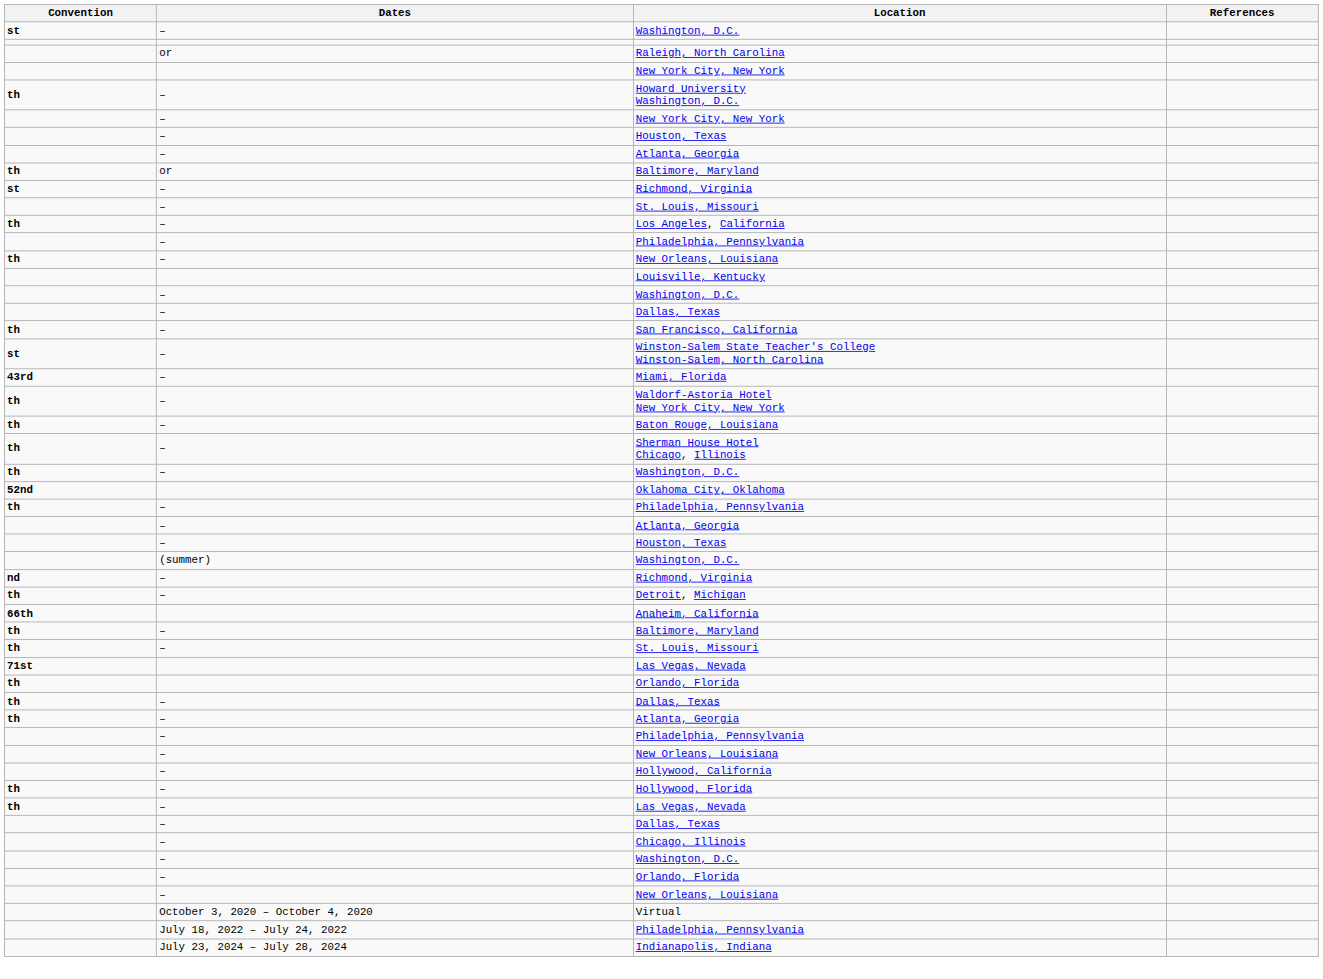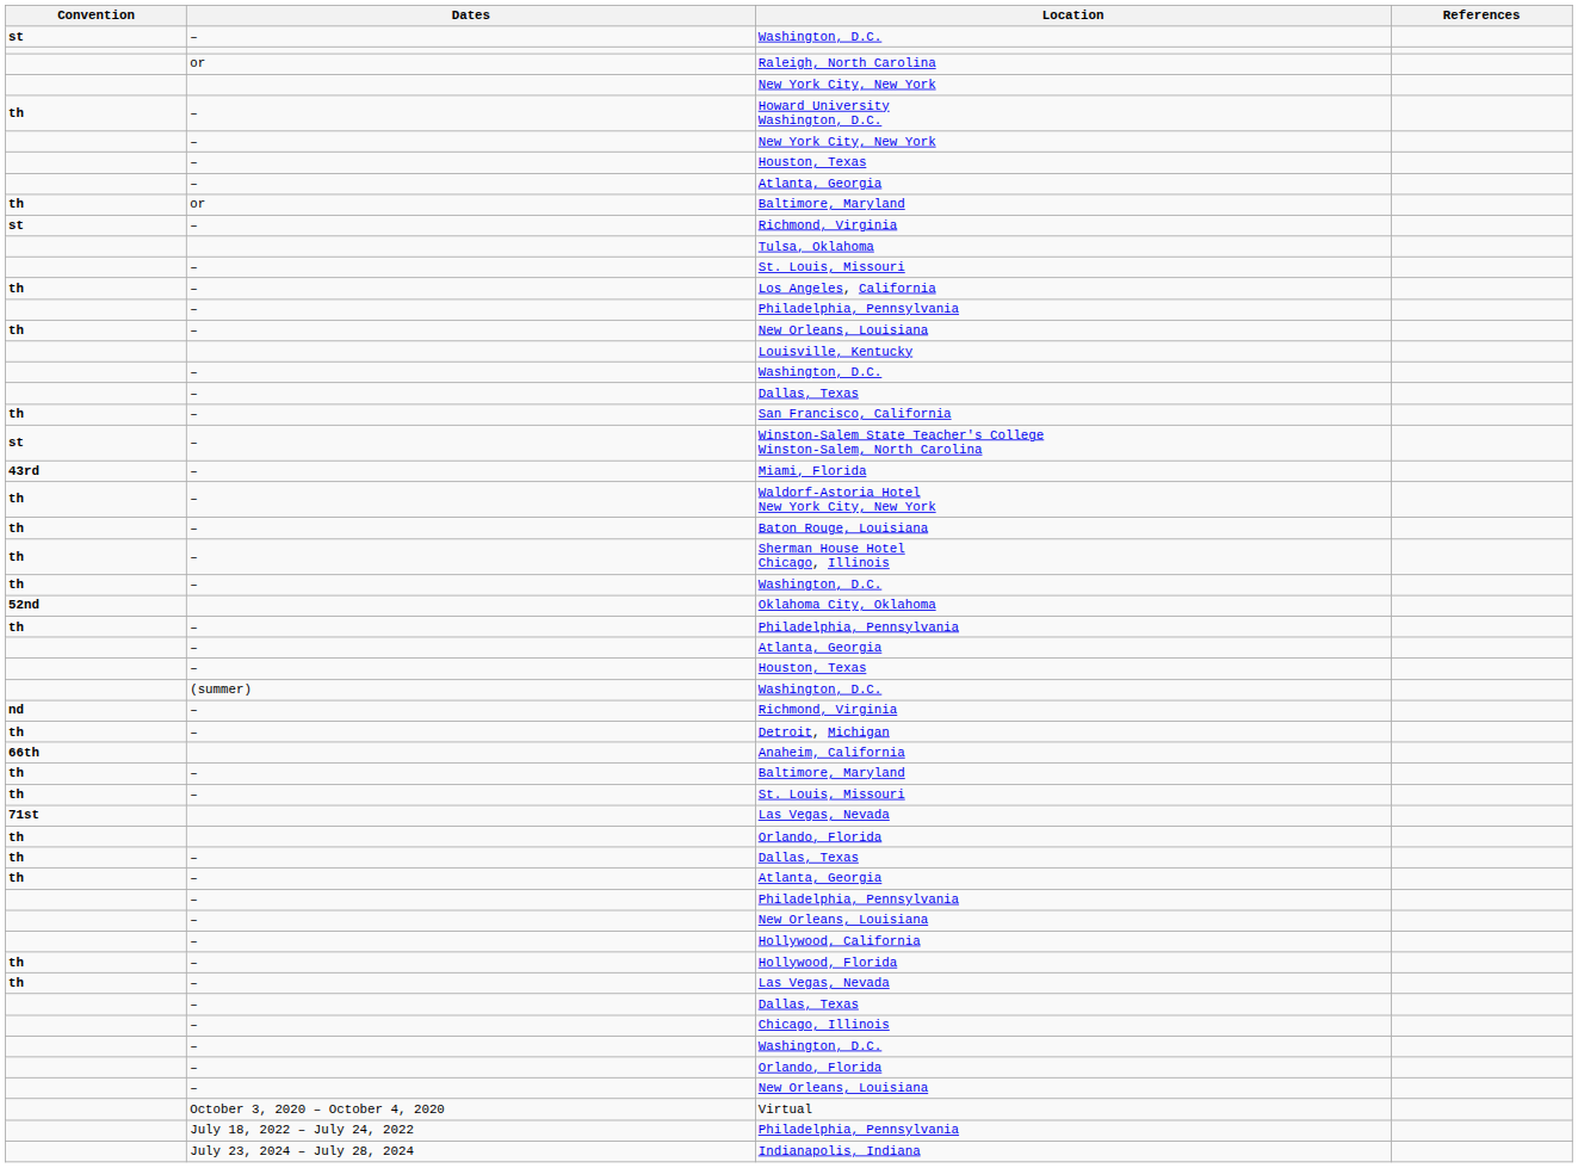 <table class="wikitable sortable" style="width:100%;">
 <tr>
 <th>Convention</th>
 <th>Dates</th>
 <th>Location</th>
 <th>References</th>
 </tr>
 <tr>
 <td><strong>st</strong></td>
 <td> – </td>
 <td><a href='#'>Washington, D.C.</a></td>
 <td></td>
 </tr>
 <tr>
 <td></td>
 <td></td>
 <td></td>
 <td></td>
 </tr>
 <tr>
 <td></td>
 <td> or </td>
 <td><a href='#'>Raleigh, North Carolina</a></td>
 <td></td>
 </tr>
 <tr>
 <td></td>
 <td></td>
 <td><a href='#'>New York City, New York</a></td>
 <td></td>
 </tr>
 <tr>
 <td><strong>th</strong></td>
 <td> – </td>
 <td><a href='#'>Howard University</a><br><a href='#'>Washington, D.C.</a></td>
 <td></td>
 </tr>
 <tr>
 <td></td>
 <td> – </td>
 <td><a href='#'>New York City, New York</a></td>
 <td></td>
 </tr>
 <tr>
 <td></td>
 <td> – </td>
 <td><a href='#'>Houston, Texas</a></td>
 <td></td>
 </tr>
 <tr>
 <td></td>
 <td> – </td>
 <td><a href='#'>Atlanta, Georgia</a></td>
 <td></td>
 </tr>
 <tr>
 <td><strong>th</strong></td>
 <td> or </td>
 <td><a href='#'>Baltimore, Maryland</a></td>
 <td></td>
 </tr>
 <tr>
 <td><strong>st</strong></td>
 <td> – </td>
 <td><a href='#'>Richmond, Virginia</a></td>
+<td></td>
+</tr>
+<tr>
+<td></td>
+<td></td>
+<td><a href='#'>Tulsa, Oklahoma</a></td>
 <td></td>
 </tr>
 <tr>
 <td></td>
 <td> – </td>
 <td><a href='#'>St. Louis, Missouri</a></td>
 <td></td>
 </tr>
 <tr>
 <td><strong>th</strong></td>
 <td> – </td>
 <td><a href='#'>Los Angeles</a>, <a href='#'>California</a></td>
 <td></td>
 </tr>
 <tr>
 <td></td>
 <td> – </td>
 <td><a href='#'>Philadelphia, Pennsylvania</a></td>
 <td></td>
 </tr>
 <tr>
 <td><strong>th</strong></td>
 <td> – </td>
 <td><a href='#'>New Orleans, Louisiana</a></td>
 <td></td>
 </tr>
 <tr>
 <td></td>
 <td></td>
 <td><a href='#'>Louisville, Kentucky</a></td>
 <td></td>
 </tr>
 <tr>
 <td></td>
 <td> – </td>
 <td><a href='#'>Washington, D.C.</a></td>
 <td></td>
 </tr>
 <tr>
 <td></td>
 <td> – </td>
 <td><a href='#'>Dallas, Texas</a></td>
 <td></td>
 </tr>
 <tr>
 <td><strong>th</strong></td>
 <td> – </td>
 <td><a href='#'>San Francisco, California</a></td>
 <td></td>
 </tr>
 <tr>
 <td><strong>st</strong></td>
 <td> – </td>
 <td><a href='#'>Winston-Salem State Teacher's College</a><br><a href='#'>Winston-Salem, North Carolina</a></td>
 <td></td>
 </tr>
 <tr>
 <td><strong>43rd</strong></td>
 <td> – </td>
 <td><a href='#'>Miami, Florida</a></td>
 <td></td>
 </tr>
 <tr>
 <td><strong>th</strong></td>
 <td> – </td>
 <td><a href='#'>Waldorf-Astoria Hotel</a><br><a href='#'>New York City, New York</a></td>
 <td></td>
 </tr>
 <tr>
 <td><strong>th</strong></td>
 <td> – </td>
 <td><a href='#'>Baton Rouge, Louisiana</a></td>
 <td></td>
 </tr>
 <tr>
 <td><strong>th</strong></td>
 <td> – </td>
 <td><a href='#'>Sherman House Hotel</a><br><a href='#'>Chicago</a>, <a href='#'>Illinois</a></td>
 <td></td>
 </tr>
 <tr>
 <td><strong>th</strong></td>
 <td> – </td>
 <td><a href='#'>Washington, D.C.</a></td>
 <td></td>
 </tr>
 <tr>
 <td><strong>52nd</strong></td>
 <td></td>
 <td><a href='#'>Oklahoma City, Oklahoma</a></td>
 <td></td>
 </tr>
 <tr>
 <td><strong>th</strong></td>
 <td> – </td>
 <td><a href='#'>Philadelphia, Pennsylvania</a></td>
 <td></td>
 </tr>
 <tr>
 <td></td>
 <td> – </td>
 <td><a href='#'>Atlanta, Georgia</a></td>
 <td></td>
 </tr>
 <tr>
 <td></td>
 <td> – </td>
 <td><a href='#'>Houston, Texas</a></td>
 <td></td>
 </tr>
 <tr>
 <td></td>
 <td> (summer)</td>
 <td><a href='#'>Washington, D.C.</a></td>
 <td></td>
 </tr>
 <tr>
 <td><strong>nd</strong></td>
 <td> – </td>
 <td><a href='#'>Richmond, Virginia</a></td>
 <td></td>
 </tr>
 <tr>
 <td><strong>th</strong></td>
 <td> – </td>
 <td><a href='#'>Detroit</a>, <a href='#'>Michigan</a></td>
 <td></td>
 </tr>
 <tr>
 <td><strong>66th</strong></td>
 <td></td>
 <td><a href='#'>Anaheim, California</a></td>
 <td></td>
 </tr>
 <tr>
 <td><strong>th</strong></td>
 <td> – </td>
 <td><a href='#'>Baltimore, Maryland</a></td>
 <td></td>
 </tr>
 <tr>
 <td><strong>th</strong></td>
 <td> – </td>
 <td><a href='#'>St. Louis, Missouri</a></td>
 <td></td>
 </tr>
 <tr>
 <td><strong>71st</strong></td>
 <td></td>
 <td><a href='#'>Las Vegas, Nevada</a></td>
 <td></td>
 </tr>
 <tr>
 <td><strong>th</strong></td>
 <td></td>
 <td><a href='#'>Orlando, Florida</a></td>
 <td></td>
 </tr>
 <tr>
 <td><strong>th</strong></td>
 <td> – </td>
 <td><a href='#'>Dallas, Texas</a></td>
 <td></td>
 </tr>
 <tr>
 <td><strong>th</strong></td>
 <td> – </td>
 <td><a href='#'>Atlanta, Georgia</a></td>
 <td></td>
 </tr>
 <tr>
 <td></td>
 <td> – </td>
 <td><a href='#'>Philadelphia, Pennsylvania</a></td>
 <td></td>
 </tr>
 <tr>
 <td></td>
 <td> – </td>
 <td><a href='#'>New Orleans, Louisiana</a></td>
 <td></td>
 </tr>
 <tr>
 <td></td>
 <td> – </td>
 <td><a href='#'>Hollywood, California</a></td>
 <td></td>
 </tr>
 <tr>
 <td><strong>th</strong></td>
 <td> – </td>
 <td><a href='#'>Hollywood, Florida</a></td>
 <td></td>
 </tr>
 <tr>
 <td><strong>th</strong></td>
 <td> – </td>
 <td><a href='#'>Las Vegas, Nevada</a></td>
 <td></td>
 </tr>
 <tr>
 <td></td>
 <td> – </td>
 <td><a href='#'>Dallas, Texas</a></td>
 <td></td>
 </tr>
 <tr>
 <td></td>
 <td> – </td>
 <td><a href='#'>Chicago, Illinois</a></td>
 <td></td>
 </tr>
 <tr>
 <td></td>
 <td> – </td>
 <td><a href='#'>Washington, D.C.</a></td>
 <td></td>
 </tr>
 <tr>
 <td></td>
 <td> – </td>
 <td><a href='#'>Orlando, Florida</a></td>
 <td></td>
 </tr>
 <tr>
 <td></td>
 <td> – </td>
 <td><a href='#'>New Orleans, Louisiana</a></td>
 <td></td>
 </tr>
 <tr>
 <td></td>
 <td>October 3, 2020 – October 4, 2020</td>
 <td>Virtual</td>
 <td></td>
 </tr>
 <tr>
 <td></td>
 <td>July 18, 2022 – July 24, 2022</td>
 <td><a href='#'>Philadelphia, Pennsylvania</a></td>
 <td></td>
 </tr>
 <tr>
 <td></td>
 <td>July 23, 2024 – July 28, 2024</td>
 <td><a href='#'>Indianapolis, Indiana</a></td>
 <td></td>
 </tr>
 </table>
